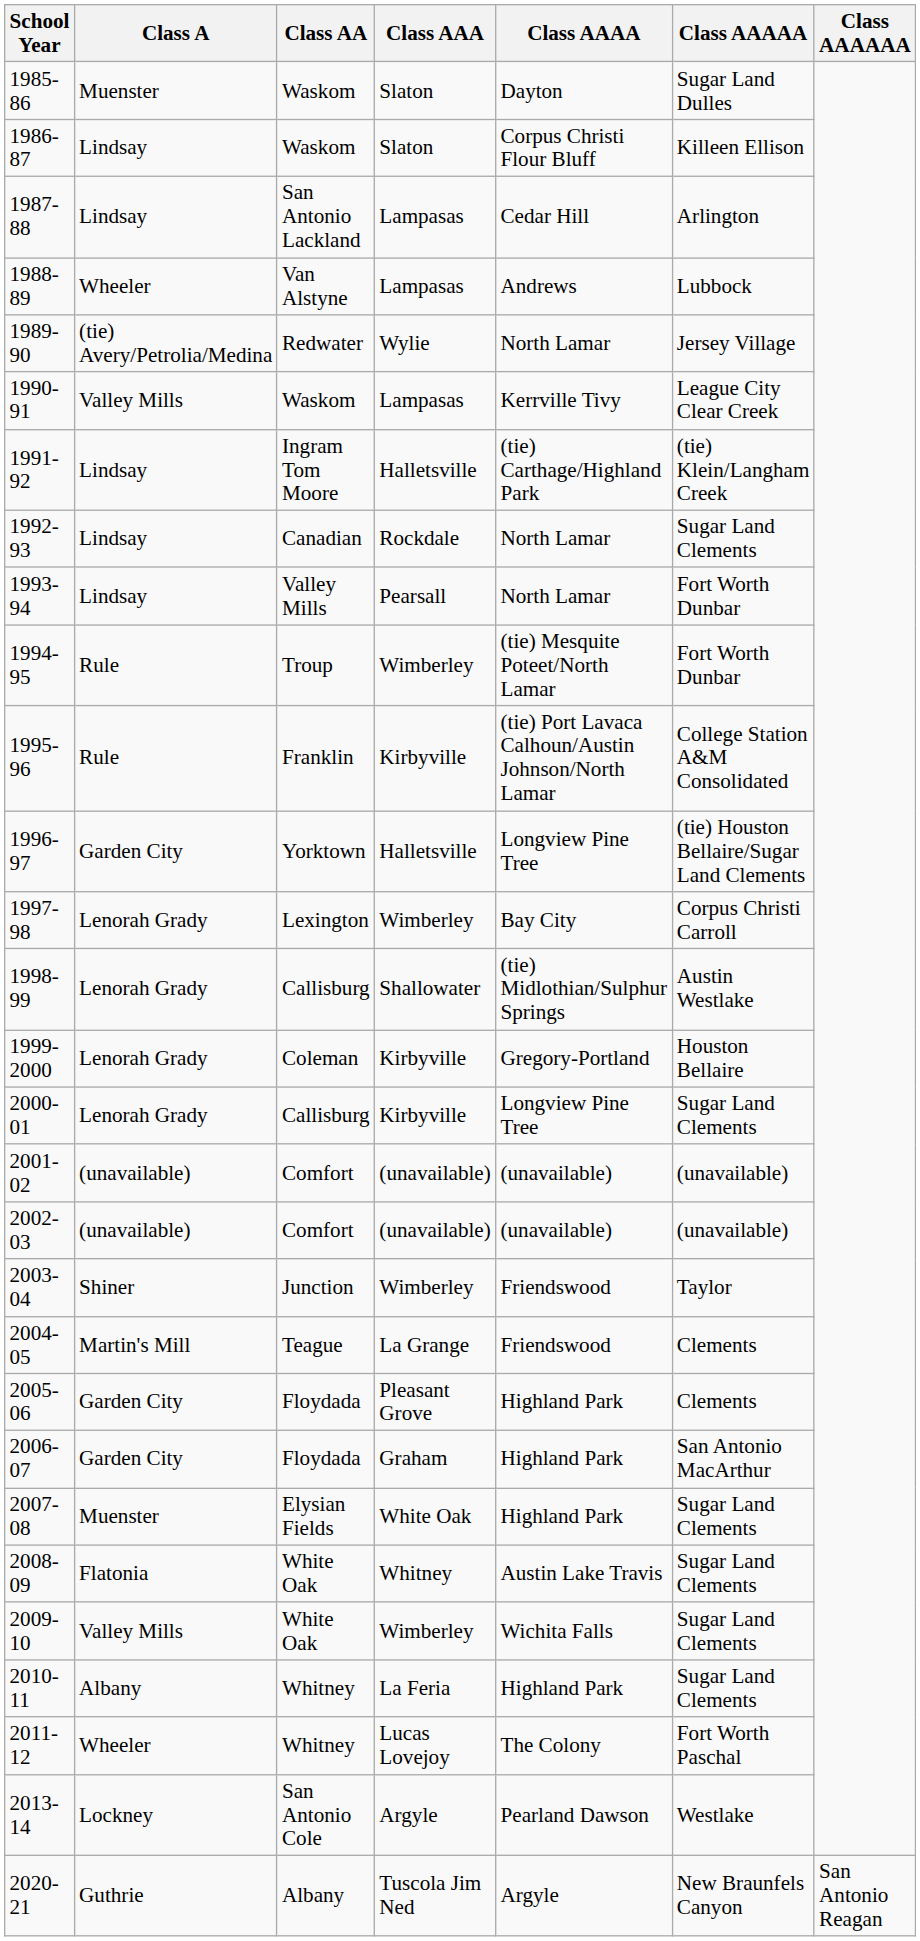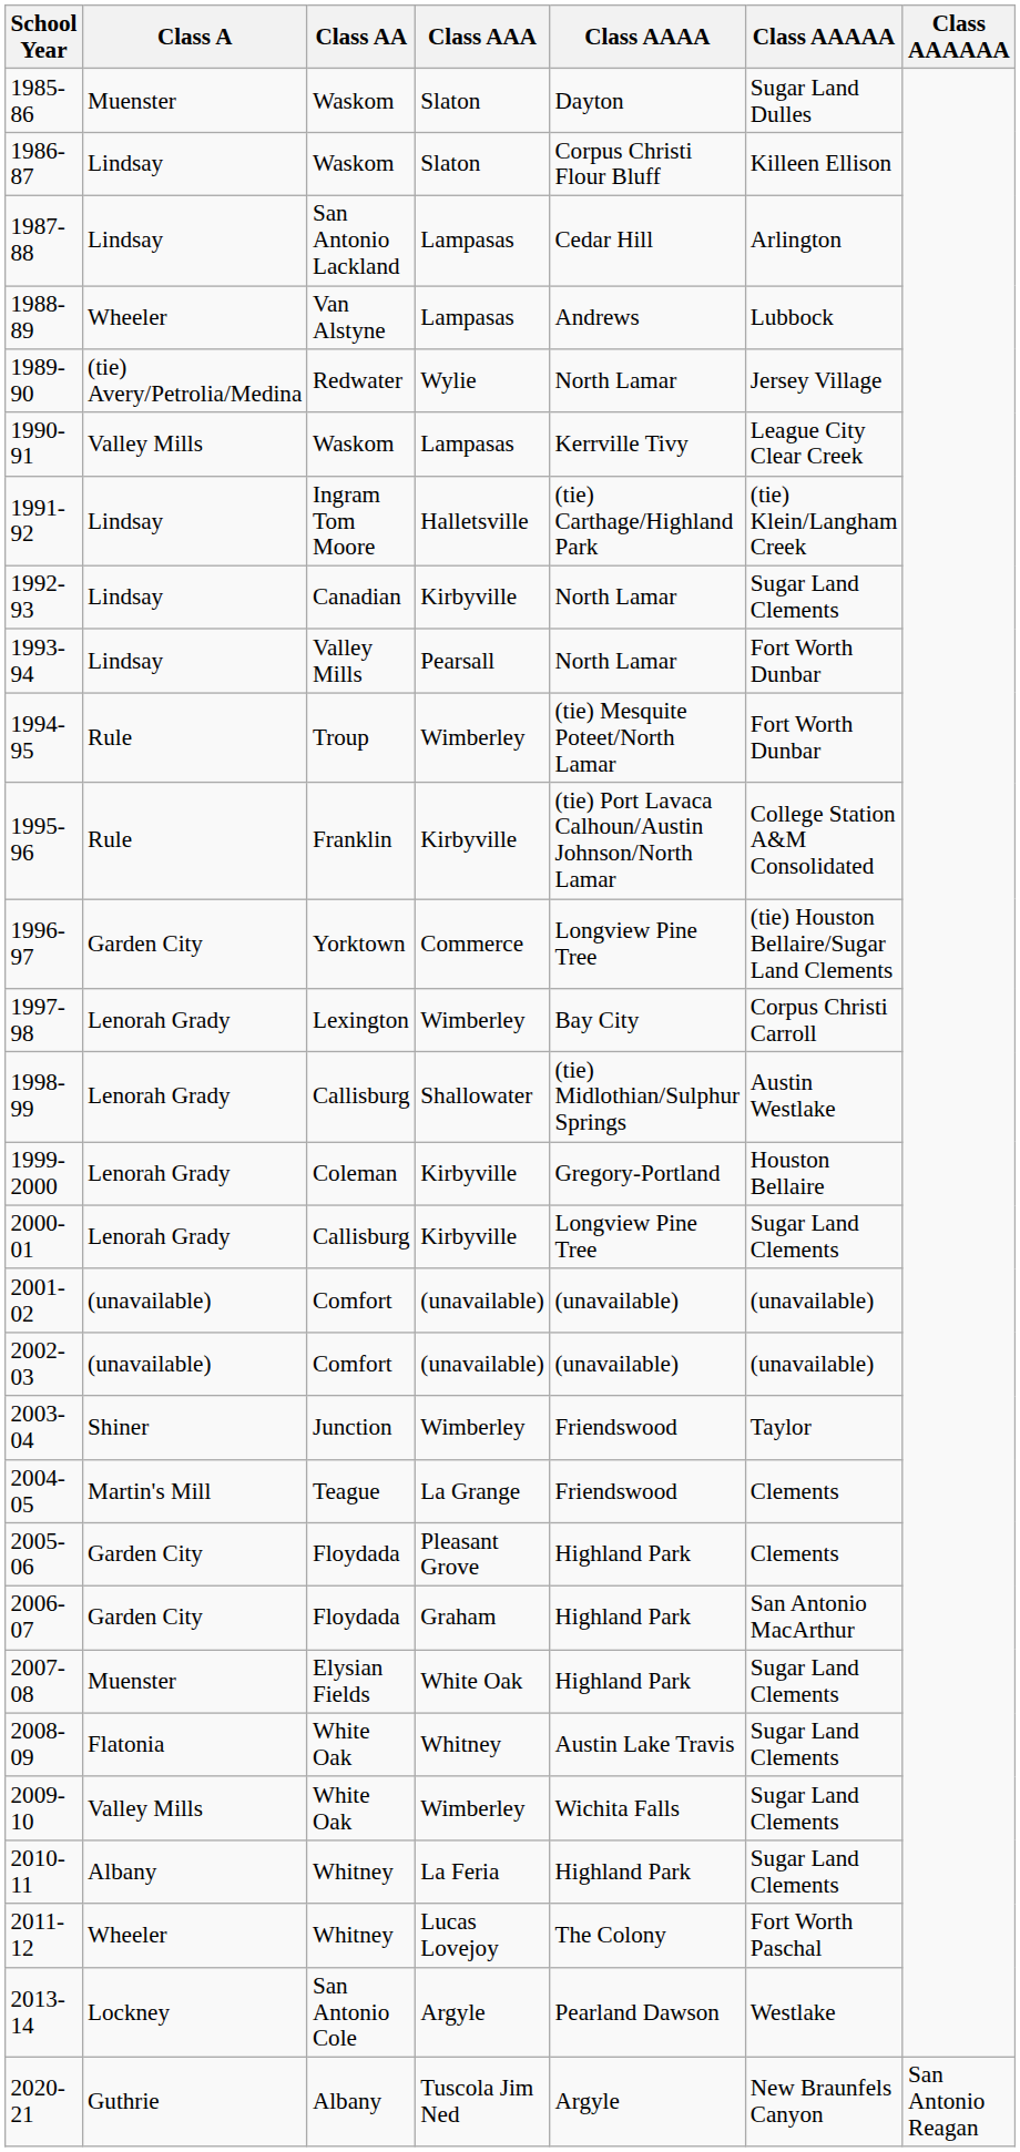 <table class="wikitable sortable">
 <tr>
 <th>School Year</th>
 <th>Class A</th>
 <th>Class AA</th>
 <th>Class AAA</th>
 <th>Class AAAA</th>
 <th>Class AAAAA</th>
 <th>Class AAAAAA</th>
 </tr>
 <tr>
 <td>1985-86</td>
 <td>Muenster</td>
 <td>Waskom</td>
 <td>Slaton</td>
 <td>Dayton</td>
 <td>Sugar Land Dulles</td>
 <td rowspan="28"></td>
 </tr>
 <tr>
 <td>1986-87</td>
 <td>Lindsay</td>
 <td>Waskom</td>
 <td>Slaton</td>
 <td>Corpus Christi Flour Bluff</td>
 <td>Killeen Ellison</td>
 </tr>
 <tr>
 <td>1987-88</td>
 <td>Lindsay</td>
 <td>San Antonio Lackland</td>
 <td>Lampasas</td>
 <td>Cedar Hill</td>
 <td>Arlington</td>
 </tr>
 <tr>
 <td>1988-89</td>
 <td>Wheeler</td>
 <td>Van Alstyne</td>
 <td>Lampasas</td>
 <td>Andrews</td>
 <td>Lubbock</td>
 </tr>
 <tr>
 <td>1989-90</td>
 <td>(tie) Avery/Petrolia/Medina</td>
 <td>Redwater</td>
 <td>Wylie</td>
 <td>North Lamar</td>
 <td>Jersey Village</td>
 </tr>
 <tr>
 <td>1990-91</td>
 <td>Valley Mills</td>
 <td>Waskom</td>
 <td>Lampasas</td>
 <td>Kerrville Tivy</td>
 <td>League City Clear Creek</td>
 </tr>
 <tr>
 <td>1991-92</td>
 <td>Lindsay</td>
 <td>Ingram Tom Moore</td>
 <td>Halletsville</td>
 <td>(tie) Carthage/Highland Park</td>
 <td>(tie) Klein/Langham Creek</td>
 </tr>
 <tr>
 <td>1992-93</td>
 <td>Lindsay</td>
 <td>Canadian</td>
-<td>Rockdale</td>
+<td>Kirbyville</td>
 <td>North Lamar</td>
 <td>Sugar Land Clements</td>
 </tr>
 <tr>
 <td>1993-94</td>
 <td>Lindsay</td>
 <td>Valley Mills</td>
 <td>Pearsall</td>
 <td>North Lamar</td>
 <td>Fort Worth Dunbar</td>
 </tr>
 <tr>
 <td>1994-95</td>
 <td>Rule</td>
 <td>Troup</td>
 <td>Wimberley</td>
 <td>(tie) Mesquite Poteet/North Lamar</td>
 <td>Fort Worth Dunbar</td>
 </tr>
 <tr>
 <td>1995-96</td>
 <td>Rule</td>
 <td>Franklin</td>
 <td>Kirbyville</td>
 <td>(tie) Port Lavaca Calhoun/Austin Johnson/North Lamar</td>
 <td>College Station A&M Consolidated</td>
 </tr>
 <tr>
 <td>1996-97</td>
 <td>Garden City</td>
 <td>Yorktown</td>
-<td>Halletsville</td>
+<td>Commerce</td>
 <td>Longview Pine Tree</td>
 <td>(tie) Houston Bellaire/Sugar Land Clements</td>
 </tr>
 <tr>
 <td>1997-98</td>
 <td>Lenorah Grady</td>
 <td>Lexington</td>
 <td>Wimberley</td>
 <td>Bay City</td>
 <td>Corpus Christi Carroll</td>
 </tr>
 <tr>
 <td>1998-99</td>
 <td>Lenorah Grady</td>
 <td>Callisburg</td>
 <td>Shallowater</td>
 <td>(tie) Midlothian/Sulphur Springs</td>
 <td>Austin Westlake</td>
 </tr>
 <tr>
 <td>1999-2000</td>
 <td>Lenorah Grady</td>
 <td>Coleman</td>
 <td>Kirbyville</td>
 <td>Gregory-Portland</td>
 <td>Houston Bellaire</td>
 </tr>
 <tr>
 <td>2000-01</td>
 <td>Lenorah Grady</td>
 <td>Callisburg</td>
 <td>Kirbyville</td>
 <td>Longview Pine Tree</td>
 <td>Sugar Land Clements</td>
 </tr>
 <tr>
 <td>2001-02</td>
 <td>(unavailable)</td>
 <td>Comfort</td>
 <td>(unavailable)</td>
 <td>(unavailable)</td>
 <td>(unavailable)</td>
 </tr>
 <tr>
 <td>2002-03</td>
 <td>(unavailable)</td>
 <td>Comfort</td>
 <td>(unavailable)</td>
 <td>(unavailable)</td>
 <td>(unavailable)</td>
 </tr>
 <tr>
 <td>2003-04</td>
 <td>Shiner</td>
 <td>Junction</td>
 <td>Wimberley</td>
 <td>Friendswood</td>
 <td>Taylor</td>
 </tr>
 <tr>
 <td>2004-05</td>
 <td>Martin's Mill</td>
 <td>Teague</td>
 <td>La Grange</td>
 <td>Friendswood</td>
 <td>Clements</td>
 </tr>
 <tr>
 <td>2005-06</td>
 <td>Garden City</td>
 <td>Floydada</td>
 <td>Pleasant Grove</td>
 <td>Highland Park</td>
 <td>Clements</td>
 </tr>
 <tr>
 <td>2006-07</td>
 <td>Garden City</td>
 <td>Floydada</td>
 <td>Graham</td>
 <td>Highland Park</td>
 <td>San Antonio MacArthur</td>
 </tr>
 <tr>
 <td>2007-08</td>
 <td>Muenster</td>
 <td>Elysian Fields</td>
 <td>White Oak</td>
 <td>Highland Park</td>
 <td>Sugar Land Clements</td>
 </tr>
 <tr>
 <td>2008-09</td>
 <td>Flatonia</td>
 <td>White Oak</td>
 <td>Whitney</td>
 <td>Austin Lake Travis</td>
 <td>Sugar Land Clements</td>
 </tr>
 <tr>
 <td>2009-10</td>
 <td>Valley Mills</td>
 <td>White Oak</td>
 <td>Wimberley</td>
 <td>Wichita Falls</td>
 <td>Sugar Land Clements</td>
 </tr>
 <tr>
 <td>2010-11</td>
 <td>Albany</td>
 <td>Whitney</td>
 <td>La Feria</td>
 <td>Highland Park</td>
 <td>Sugar Land Clements</td>
 </tr>
 <tr>
 <td>2011-12</td>
 <td>Wheeler</td>
 <td>Whitney</td>
 <td>Lucas Lovejoy</td>
 <td>The Colony</td>
 <td>Fort Worth Paschal</td>
 </tr>
 <tr>
 <td>2013-14</td>
 <td>Lockney</td>
 <td>San Antonio Cole</td>
 <td>Argyle</td>
 <td>Pearland Dawson</td>
 <td>Westlake</td>
 </tr>
 <tr>
 <td>2020-21</td>
 <td>Guthrie</td>
 <td>Albany</td>
 <td>Tuscola Jim Ned</td>
 <td>Argyle</td>
 <td>New Braunfels Canyon</td>
 <td>San Antonio  Reagan</td>
 </tr>
 </table>
